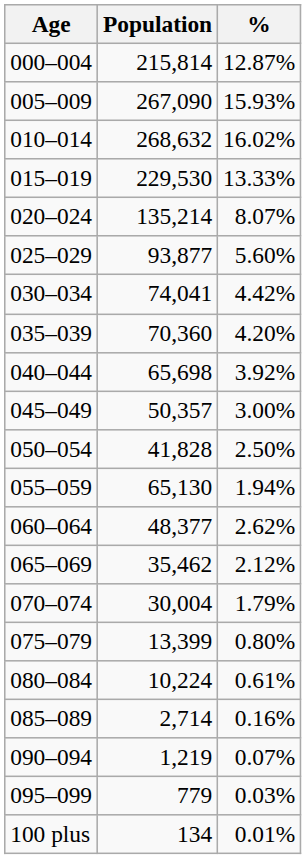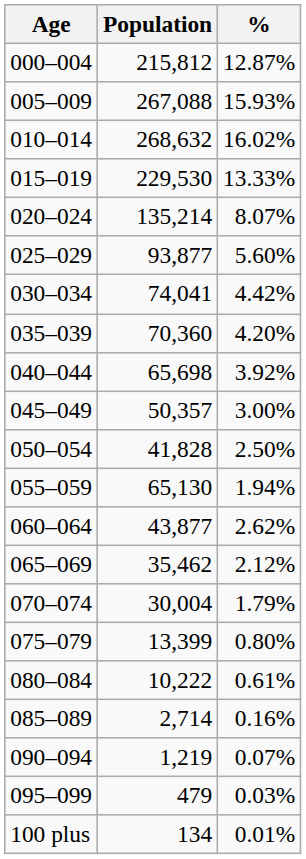 <table class="wikitable" style="font-size: 95%; text-align: right">
 <tr>
 <th>Age</th>
 <th>Population</th>
 <th>%</th>
 </tr>
 <tr>
 <td align=left>000–004</td>
-<td>215,814</td>
+<td>215,812</td>
 <td>12.87%</td>
 </tr>
 <tr>
 <td align=left>005–009</td>
-<td>267,090</td>
+<td>267,088</td>
 <td>15.93%</td>
 </tr>
 <tr>
 <td align=left>010–014</td>
 <td>268,632</td>
 <td>16.02%</td>
 </tr>
 <tr>
 <td align=left>015–019</td>
 <td>229,530</td>
 <td>13.33%</td>
 </tr>
 <tr>
 <td align=left>020–024</td>
 <td>135,214</td>
 <td>8.07%</td>
 </tr>
 <tr>
 <td align=left>025–029</td>
 <td>93,877</td>
 <td>5.60%</td>
 </tr>
 <tr>
 <td align=left>030–034</td>
 <td>74,041</td>
 <td>4.42%</td>
 </tr>
 <tr>
 <td align=left>035–039</td>
 <td>70,360</td>
 <td>4.20%</td>
 </tr>
 <tr>
 <td align=left>040–044</td>
 <td>65,698</td>
 <td>3.92%</td>
 </tr>
 <tr>
 <td align=left>045–049</td>
 <td>50,357</td>
 <td>3.00%</td>
 </tr>
 <tr>
 <td align=left>050–054</td>
 <td>41,828</td>
 <td>2.50%</td>
 </tr>
 <tr>
 <td align=left>055–059</td>
 <td>65,130</td>
 <td>1.94%</td>
 </tr>
 <tr>
 <td align=left>060–064</td>
-<td>48,377</td>
+<td>43,877</td>
 <td>2.62%</td>
 </tr>
 <tr>
 <td align=left>065–069</td>
 <td>35,462</td>
 <td>2.12%</td>
 </tr>
 <tr>
 <td align=left>070–074</td>
 <td>30,004</td>
 <td>1.79%</td>
 </tr>
 <tr>
 <td align=left>075–079</td>
 <td>13,399</td>
 <td>0.80%</td>
 </tr>
 <tr>
 <td align=left>080–084</td>
-<td>10,224</td>
+<td>10,222</td>
 <td>0.61%</td>
 </tr>
 <tr>
 <td align=left>085–089</td>
 <td>2,714</td>
 <td>0.16%</td>
 </tr>
 <tr>
 <td align=left>090–094</td>
 <td>1,219</td>
 <td>0.07%</td>
 </tr>
 <tr>
 <td align=left>095–099</td>
-<td>779</td>
+<td>479</td>
 <td>0.03%</td>
 </tr>
 <tr>
 <td align=left>100 plus</td>
 <td>134</td>
 <td>0.01%</td>
 </tr>
 </table>
